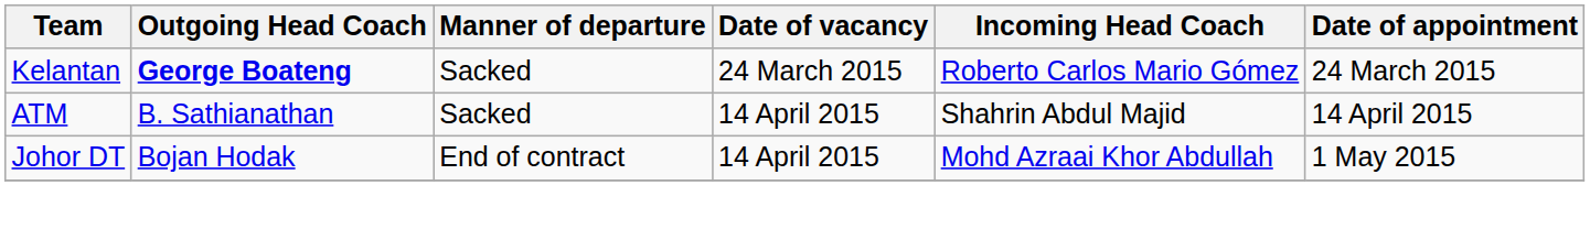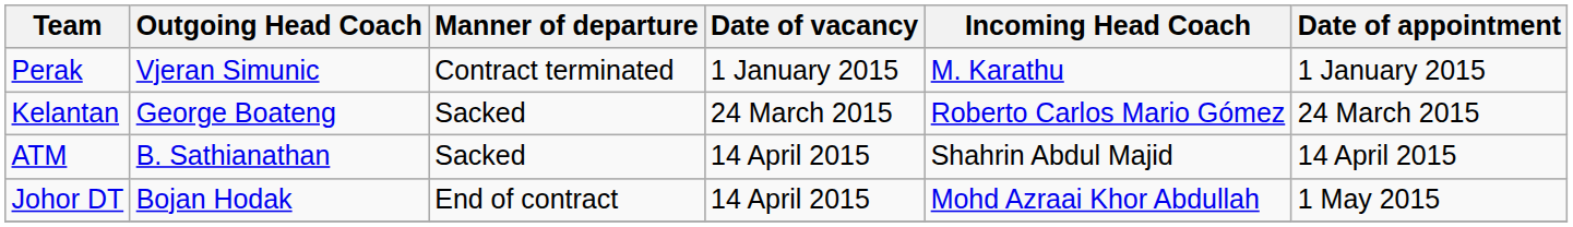 <table class="wikitable">
 <tr>
 <th>Team</th>
 <th>Outgoing Head Coach</th>
 <th>Manner of departure</th>
 <th>Date of vacancy</th>
 <th>Incoming Head Coach</th>
 <th>Date of appointment</th>
 </tr>
 <tr>
+<td><a href='#'>Perak</a></td>
+<td> <a href='#'>Vjeran Simunic</a></td>
+<td>Contract terminated</td>
+<td>1 January 2015</td>
+<td> <a href='#'>M. Karathu</a></td>
+<td>1 January 2015</td>
+</tr>
+<tr>
 <td><a href='#'>Kelantan</a></td>
-<td><strong>  <a href='#'>George Boateng</a></strong></td>
+<td>  <a href='#'>George Boateng</a></td>
 <td>Sacked</td>
 <td>24 March 2015</td>
 <td> <a href='#'>Roberto Carlos Mario Gómez</a></td>
 <td>24 March 2015</td>
 </tr>
 <tr>
 <td><a href='#'>ATM</a></td>
 <td> <a href='#'>B. Sathianathan</a></td>
 <td>Sacked</td>
 <td>14 April 2015</td>
 <td> Shahrin Abdul Majid</td>
 <td>14 April 2015</td>
 </tr>
 <tr>
 <td><a href='#'>Johor DT</a></td>
 <td> <a href='#'>Bojan Hodak</a></td>
 <td>End of contract</td>
 <td>14 April 2015</td>
 <td> <a href='#'>Mohd Azraai Khor Abdullah</a></td>
 <td>1 May 2015 </td>
 </tr>
 <tr>
 </tr>
 </table>
